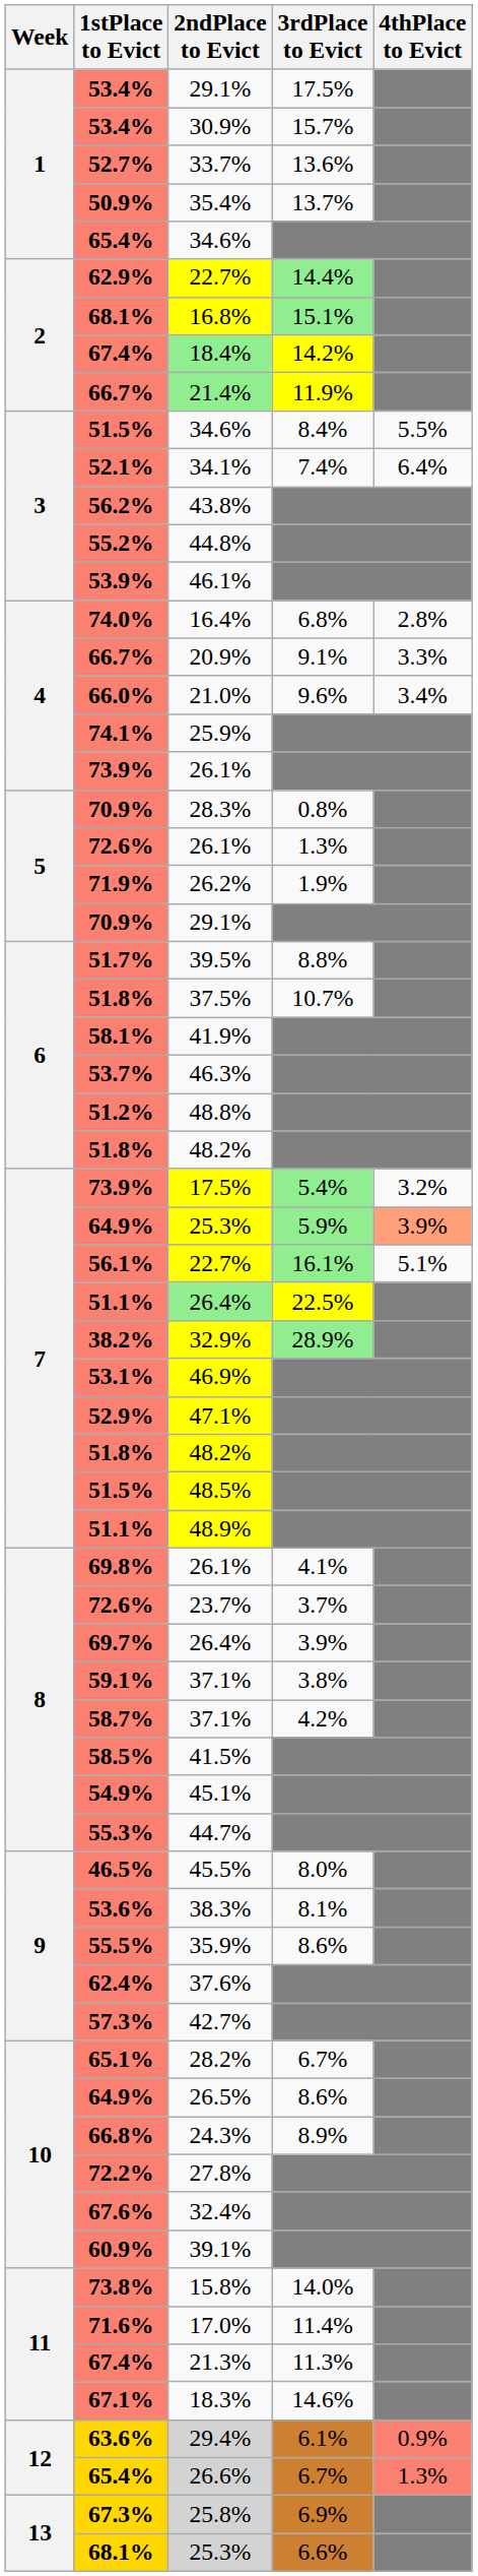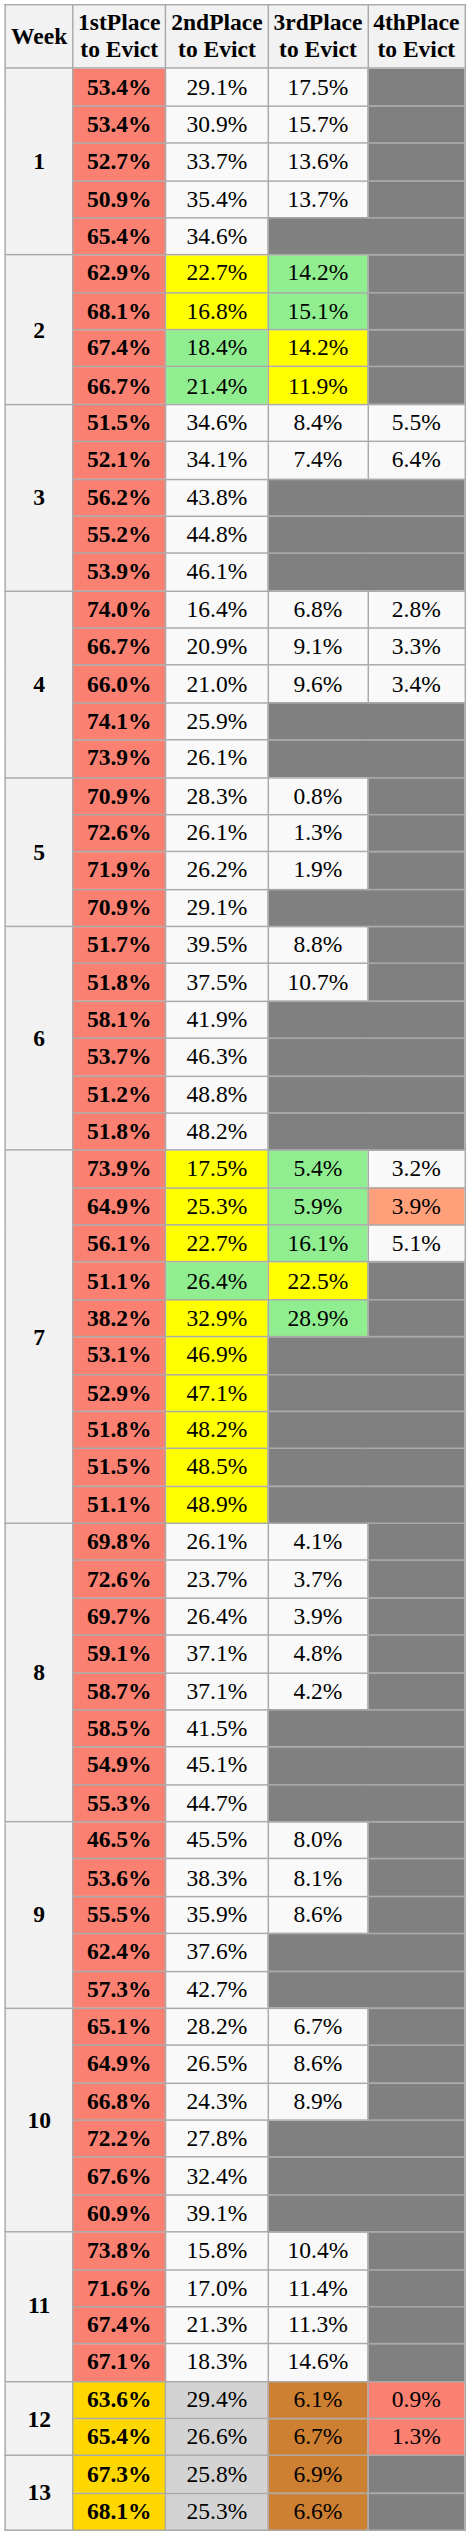 <table class="wikitable" style="margin:1em auto; text-align:center">
 <tr>
 <th>Week</th>
 <th>1stPlace<br>to Evict</th>
 <th>2ndPlace<br>to Evict</th>
 <th>3rdPlace<br>to Evict</th>
 <th>4thPlace<br>to Evict</th>
 </tr>
 <tr>
 <th rowspan=5>1</th>
 <td bgcolor="#fa8072"><strong>53.4%</strong></td>
 <td>29.1%</td>
 <td>17.5%</td>
 <td bgcolor="grey"></td>
 </tr>
 <tr>
 <td bgcolor="#fa8072"><strong>53.4%</strong></td>
 <td>30.9%</td>
 <td>15.7%</td>
 <td bgcolor="grey"></td>
 </tr>
 <tr>
 <td bgcolor="#fa8072"><strong>52.7%</strong></td>
 <td>33.7%</td>
 <td>13.6%</td>
 <td bgcolor="grey"></td>
 </tr>
 <tr>
 <td bgcolor="#fa8072"><strong>50.9%</strong></td>
 <td>35.4%</td>
 <td>13.7%</td>
 <td bgcolor="grey"></td>
 </tr>
 <tr>
 <td bgcolor="#fa8072"><strong>65.4%</strong></td>
 <td>34.6%</td>
 <td bgcolor="grey" colspan=2></td>
 </tr>
 <tr>
 <th rowspan=4>2</th>
 <td bgcolor="#fa8072"><strong>62.9%</strong></td>
 <td bgcolor="yellow">22.7%</td>
-<td bgcolor="lightgreen">14.4%</td>
+<td bgcolor="lightgreen">14.2%</td>
 <td bgcolor="grey"></td>
 </tr>
 <tr>
 <td bgcolor="#fa8072"><strong>68.1%</strong></td>
 <td bgcolor="yellow">16.8%</td>
 <td bgcolor="lightgreen">15.1%</td>
 <td bgcolor="grey"></td>
 </tr>
 <tr>
 <td bgcolor="#fa8072"><strong>67.4%</strong></td>
 <td bgcolor="lightgreen">18.4%</td>
 <td bgcolor="yellow">14.2%</td>
 <td bgcolor="grey"></td>
 </tr>
 <tr>
 <td bgcolor="#fa8072"><strong>66.7%</strong></td>
 <td bgcolor="lightgreen">21.4%</td>
 <td bgcolor="yellow">11.9%</td>
 <td bgcolor="grey"></td>
 </tr>
 <tr>
 <th rowspan=5>3</th>
 <td bgcolor="#fa8072"><strong>51.5%</strong></td>
 <td>34.6%</td>
 <td>8.4%</td>
 <td>5.5%</td>
 </tr>
 <tr>
 <td bgcolor="#fa8072"><strong>52.1%</strong></td>
 <td>34.1%</td>
 <td>7.4%</td>
 <td>6.4%</td>
 </tr>
 <tr>
 <td bgcolor="#fa8072"><strong>56.2%</strong></td>
 <td>43.8%</td>
 <td bgcolor="grey" colspan=2></td>
 </tr>
 <tr>
 <td bgcolor="#fa8072"><strong>55.2%</strong></td>
 <td>44.8%</td>
 <td bgcolor="grey" colspan=2></td>
 </tr>
 <tr>
 <td bgcolor="#fa8072"><strong>53.9%</strong></td>
 <td>46.1%</td>
 <td bgcolor="grey" colspan=2></td>
 </tr>
 <tr>
 <th rowspan=5>4</th>
 <td bgcolor="#fa8072"><strong>74.0%</strong></td>
 <td>16.4%</td>
 <td>6.8%</td>
 <td>2.8%</td>
 </tr>
 <tr>
 <td bgcolor="#fa8072"><strong>66.7%</strong></td>
 <td>20.9%</td>
 <td>9.1%</td>
 <td>3.3%</td>
 </tr>
 <tr>
 <td bgcolor="#fa8072"><strong>66.0%</strong></td>
 <td>21.0%</td>
 <td>9.6%</td>
 <td>3.4%</td>
 </tr>
 <tr>
 <td bgcolor="#fa8072"><strong>74.1%</strong></td>
 <td>25.9%</td>
 <td bgcolor="grey" colspan=2></td>
 </tr>
 <tr>
 <td bgcolor="#fa8072"><strong>73.9%</strong></td>
 <td>26.1%</td>
 <td bgcolor="grey" colspan=2></td>
 </tr>
 <tr>
 <th rowspan=4>5</th>
 <td bgcolor="#fa8072"><strong>70.9%</strong></td>
 <td>28.3%</td>
 <td>0.8%</td>
 <td bgcolor="grey"></td>
 </tr>
 <tr>
 <td bgcolor="#fa8072"><strong>72.6%</strong></td>
 <td>26.1%</td>
 <td>1.3%</td>
 <td bgcolor="grey"></td>
 </tr>
 <tr>
 <td bgcolor="#fa8072"><strong>71.9%</strong></td>
 <td>26.2%</td>
 <td>1.9%</td>
 <td bgcolor="grey"></td>
 </tr>
 <tr>
 <td bgcolor="#fa8072"><strong>70.9%</strong></td>
 <td>29.1%</td>
 <td bgcolor="grey" colspan=2></td>
 </tr>
 <tr>
 <th rowspan=6>6</th>
 <td bgcolor="#fa8072"><strong>51.7%</strong></td>
 <td>39.5%</td>
 <td>8.8%</td>
 <td bgcolor="grey"></td>
 </tr>
 <tr>
 <td bgcolor="#fa8072"><strong>51.8%</strong></td>
 <td>37.5%</td>
 <td>10.7%</td>
 <td bgcolor="grey"></td>
 </tr>
 <tr>
 <td bgcolor="#fa8072"><strong>58.1%</strong></td>
 <td>41.9%</td>
 <td bgcolor="grey" colspan=2></td>
 </tr>
 <tr>
 <td bgcolor="#fa8072"><strong>53.7%</strong></td>
 <td>46.3%</td>
 <td bgcolor="grey" colspan=2></td>
 </tr>
 <tr>
 <td bgcolor="#fa8072"><strong>51.2%</strong></td>
 <td>48.8%</td>
 <td bgcolor="grey" colspan=2></td>
 </tr>
 <tr>
 <td bgcolor="#fa8072"><strong>51.8%</strong></td>
 <td>48.2%</td>
 <td bgcolor="grey" colspan=2></td>
 </tr>
 <tr>
 <th rowspan=10>7</th>
 <td bgcolor="#fa8072"><strong>73.9%</strong></td>
 <td bgcolor="yellow">17.5%</td>
 <td bgcolor="lightgreen">5.4%</td>
 <td>3.2%</td>
 </tr>
 <tr>
 <td bgcolor="#fa8072"><strong>64.9%</strong></td>
 <td bgcolor="yellow">25.3%</td>
 <td bgcolor="lightgreen">5.9%</td>
 <td style="background: lightsalmon;">3.9%</td>
 </tr>
 <tr>
 <td bgcolor="#fa8072"><strong>56.1%</strong></td>
 <td bgcolor="yellow">22.7%</td>
 <td bgcolor="lightgreen">16.1%</td>
 <td>5.1%</td>
 </tr>
 <tr>
 <td bgcolor="#fa8072"><strong>51.1%</strong></td>
 <td bgcolor="lightgreen">26.4%</td>
 <td bgcolor="yellow">22.5%</td>
 <td bgcolor="grey"></td>
 </tr>
 <tr>
 <td bgcolor="#fa8072"><strong>38.2%</strong></td>
 <td bgcolor="yellow">32.9%</td>
 <td bgcolor="lightgreen">28.9%</td>
 <td bgcolor="grey"></td>
 </tr>
 <tr>
 <td bgcolor="#fa8072"><strong>53.1%</strong></td>
 <td bgcolor="yellow">46.9%</td>
 <td bgcolor="grey" colspan=2></td>
 </tr>
 <tr>
 <td bgcolor="#fa8072"><strong>52.9%</strong></td>
 <td bgcolor="yellow">47.1%</td>
 <td bgcolor="grey" colspan=2></td>
 </tr>
 <tr>
 <td bgcolor="#fa8072"><strong>51.8%</strong></td>
 <td bgcolor="yellow">48.2%</td>
 <td bgcolor="grey" colspan=2></td>
 </tr>
 <tr>
 <td bgcolor="#fa8072"><strong>51.5%</strong></td>
 <td bgcolor="yellow">48.5%</td>
 <td bgcolor="grey" colspan=2></td>
 </tr>
 <tr>
 <td bgcolor="#fa8072"><strong>51.1%</strong></td>
 <td bgcolor="yellow">48.9%</td>
 <td bgcolor="grey" colspan=2></td>
 </tr>
 <tr>
 <th rowspan=8>8</th>
 <td bgcolor="#fa8072"><strong>69.8%</strong></td>
 <td>26.1%</td>
 <td>4.1%</td>
 <td bgcolor="grey"></td>
 </tr>
 <tr>
 <td bgcolor="#fa8072"><strong>72.6%</strong></td>
 <td>23.7%</td>
 <td>3.7%</td>
 <td bgcolor="grey"></td>
 </tr>
 <tr>
 <td bgcolor="#fa8072"><strong>69.7%</strong></td>
 <td>26.4%</td>
 <td>3.9%</td>
 <td bgcolor="grey"></td>
 </tr>
 <tr>
 <td bgcolor="#fa8072"><strong>59.1%</strong></td>
 <td>37.1%</td>
-<td>3.8%</td>
+<td>4.8%</td>
 <td bgcolor="grey"></td>
 </tr>
 <tr>
 <td bgcolor="#fa8072"><strong>58.7%</strong></td>
 <td>37.1%</td>
 <td>4.2%</td>
 <td bgcolor="grey"></td>
 </tr>
 <tr>
 <td bgcolor="#fa8072"><strong>58.5%</strong></td>
 <td>41.5%</td>
 <td bgcolor="grey" colspan=2></td>
 </tr>
 <tr>
 <td bgcolor="#fa8072"><strong>54.9%</strong></td>
 <td>45.1%</td>
 <td bgcolor="grey" colspan=2></td>
 </tr>
 <tr>
 <td bgcolor="#fa8072"><strong>55.3%</strong></td>
 <td>44.7%</td>
 <td bgcolor="grey" colspan=2></td>
 </tr>
 <tr>
 <th rowspan=5>9</th>
 <td bgcolor="#fa8072"><strong>46.5%</strong></td>
 <td>45.5%</td>
 <td>8.0%</td>
 <td bgcolor="grey"></td>
 </tr>
 <tr>
 <td bgcolor="#fa8072"><strong>53.6%</strong></td>
 <td>38.3%</td>
 <td>8.1%</td>
 <td bgcolor="grey"></td>
 </tr>
 <tr>
 <td bgcolor="#fa8072"><strong>55.5%</strong></td>
 <td>35.9%</td>
 <td>8.6%</td>
 <td bgcolor="grey"></td>
 </tr>
 <tr>
 <td bgcolor="#fa8072"><strong>62.4%</strong></td>
 <td>37.6%</td>
 <td bgcolor="grey" colspan=2></td>
 </tr>
 <tr>
 <td bgcolor="#fa8072"><strong>57.3%</strong></td>
 <td>42.7%</td>
 <td bgcolor="grey" colspan=2></td>
 </tr>
 <tr>
 <th rowspan=6>10</th>
 <td bgcolor="#fa8072"><strong>65.1%</strong></td>
 <td>28.2%</td>
 <td>6.7%</td>
 <td bgcolor="grey"></td>
 </tr>
 <tr>
 <td bgcolor="#fa8072"><strong>64.9%</strong></td>
 <td>26.5%</td>
 <td>8.6%</td>
 <td bgcolor="grey"></td>
 </tr>
 <tr>
 <td bgcolor="#fa8072"><strong>66.8%</strong></td>
 <td>24.3%</td>
 <td>8.9%</td>
 <td bgcolor="grey"></td>
 </tr>
 <tr>
 <td bgcolor="#fa8072"><strong>72.2%</strong></td>
 <td>27.8%</td>
 <td bgcolor="grey" colspan=2></td>
 </tr>
 <tr>
 <td bgcolor="#fa8072"><strong>67.6%</strong></td>
 <td>32.4%</td>
 <td bgcolor="grey" colspan=2></td>
 </tr>
 <tr>
 <td bgcolor="#fa8072"><strong>60.9%</strong></td>
 <td>39.1%</td>
 <td bgcolor="grey" colspan=2></td>
 </tr>
 <tr>
 <th rowspan=4>11</th>
 <td bgcolor="#fa8072"><strong>73.8%</strong></td>
 <td>15.8%</td>
-<td>14.0%</td>
+<td>10.4%</td>
 <td bgcolor="grey"></td>
 </tr>
 <tr>
 <td bgcolor="#fa8072"><strong>71.6%</strong></td>
 <td>17.0%</td>
 <td>11.4%</td>
 <td bgcolor="grey"></td>
 </tr>
 <tr>
 <td bgcolor="#fa8072"><strong>67.4%</strong></td>
 <td>21.3%</td>
 <td>11.3%</td>
 <td bgcolor="grey"></td>
 </tr>
 <tr>
 <td bgcolor="#fa8072"><strong>67.1%</strong></td>
 <td>18.3%</td>
 <td>14.6%</td>
 <td bgcolor="grey"></td>
 </tr>
 <tr>
 <th rowspan=2>12</th>
 <td bgcolor="gold"><strong>63.6%</strong></td>
 <td bgcolor="lightgrey">29.4%</td>
 <td bgcolor="cd7f32">6.1%</td>
 <td bgcolor="#fa8072">0.9%</td>
 </tr>
 <tr>
 <td bgcolor="gold"><strong>65.4%</strong></td>
 <td bgcolor="lightgrey">26.6%</td>
 <td bgcolor="cd7f32">6.7%</td>
 <td bgcolor="#fa8072">1.3%</td>
 </tr>
 <tr>
 <th rowspan=2>13</th>
 <td bgcolor="gold"><strong>67.3%</strong></td>
 <td bgcolor="lightgrey">25.8%</td>
 <td bgcolor="cd7f32">6.9%</td>
 <td bgcolor="grey"></td>
 </tr>
 <tr>
 <td bgcolor="gold"><strong>68.1%</strong></td>
 <td bgcolor="lightgrey">25.3%</td>
 <td bgcolor="cd7f32">6.6%</td>
 <td bgcolor="grey"></td>
 </tr>
 </table>
